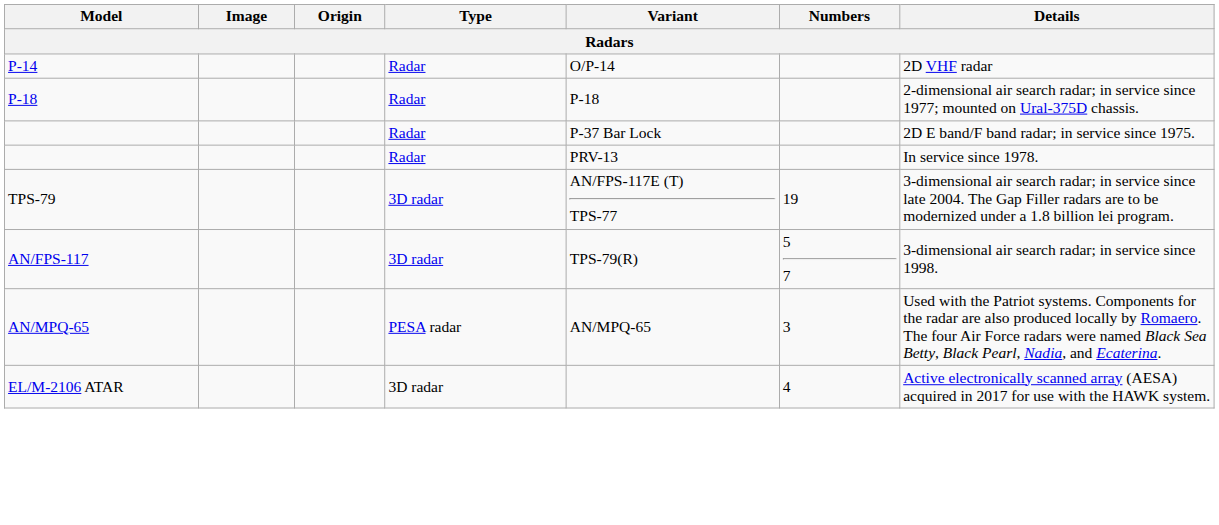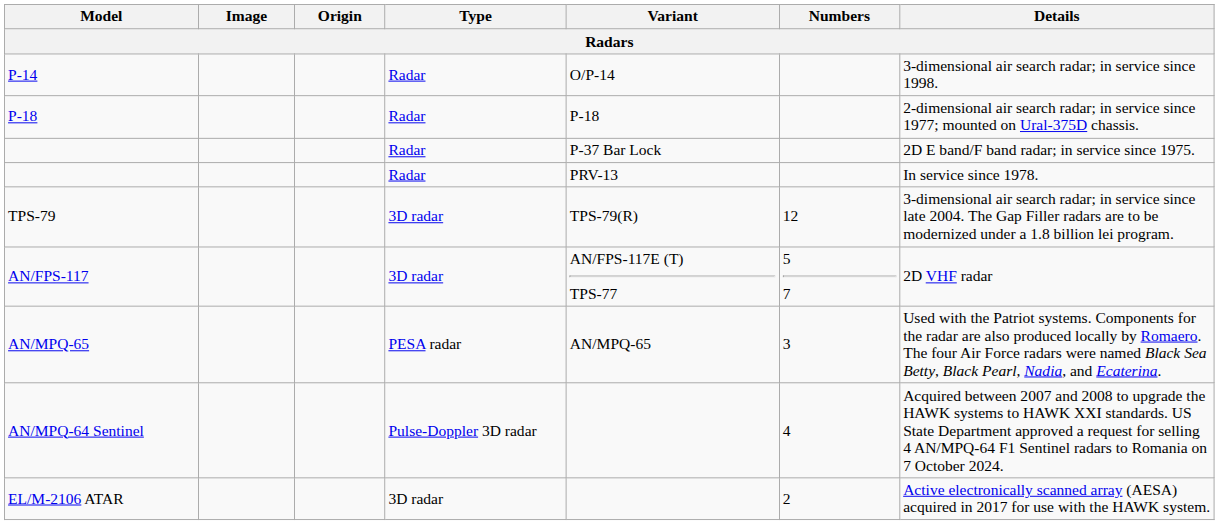 <table class="wikitable">
 <tr>
 <th style="text-align:center; width:16%;">Model</th>
 <th style="text-align:center; width:8%;">Image</th>
 <th style="text-align:center;">Origin</th>
 <th style="text-align:center; width:15%;">Type</th>
 <th style="text-align:center;">Variant</th>
 <th style="text-align:center;">Numbers</th>
 <th style="text-align:center; width:26%;">Details</th>
 </tr>
 <tr>
 <th colspan="7">Radars</th>
 </tr>
 <tr>
 <td><a href='#'>P-14</a></td>
 <td></td>
 <td></td>
 <td><a href='#'>Radar</a></td>
 <td>O/P-14</td>
 <td></td>
-<td>2D <a href='#'>VHF</a> radar</td>
+<td>3-dimensional air search radar; in service since 1998.</td>
 </tr>
 <tr>
 <td><a href='#'>P-18</a></td>
 <td></td>
 <td></td>
 <td><a href='#'>Radar</a></td>
 <td>P-18</td>
 <td></td>
 <td>2-dimensional air search radar; in service since 1977; mounted on <a href='#'>Ural-375D</a> chassis.</td>
 </tr>
 <tr>
 <td></td>
 <td></td>
 <td></td>
 <td><a href='#'>Radar</a></td>
 <td>P-37 Bar Lock</td>
 <td></td>
 <td>2D E band/F band radar; in service since 1975.</td>
 </tr>
 <tr>
 <td></td>
 <td></td>
 <td></td>
 <td><a href='#'>Radar</a></td>
 <td>PRV-13</td>
 <td></td>
 <td>In service since 1978.</td>
 </tr>
 <tr>
 <td>TPS-79</td>
 <td></td>
 <td> <br> </td>
 <td><a href='#'>3D radar</a></td>
-<td>AN/FPS-117E (T) <hr> TPS-77</td>
-<td>19</td>
+<td>TPS-79(R)</td>
+<td>12</td>
 <td>3-dimensional air search radar; in service since late 2004. The Gap Filler radars are to be modernized under a 1.8 billion lei program.</td>
 </tr>
 <tr>
 <td><a href='#'>AN/FPS-117</a></td>
 <td></td>
 <td></td>
 <td><a href='#'>3D radar</a></td>
-<td>TPS-79(R)</td>
+<td>AN/FPS-117E (T) <hr> TPS-77</td>
 <td>5 <hr> 7</td>
-<td>3-dimensional air search radar; in service since 1998.</td>
+<td>2D <a href='#'>VHF</a> radar</td>
 </tr>
 <tr>
 <td><a href='#'>AN/MPQ-65</a></td>
 <td></td>
 <td></td>
 <td><a href='#'>PESA</a> radar</td>
 <td>AN/MPQ-65</td>
 <td>3</td>
 <td>Used with the Patriot systems. Components for the radar are also produced locally by <a href='#'>Romaero</a>. The four Air Force radars were named <em>Black Sea Betty</em>, <em>Black Pearl</em>, <em><a href='#'>Nadia</a></em>, and <em><a href='#'>Ecaterina</a></em>.</td>
 </tr>
 <tr>
+<td><a href='#'>AN/MPQ-64 Sentinel</a></td>
+<td></td>
+<td></td>
+<td><a href='#'>Pulse-Doppler</a> 3D radar</td>
+<td></td>
+<td>4</td>
+<td>Acquired between 2007 and 2008 to upgrade the HAWK systems to HAWK XXI standards. US State Department approved a request for selling 4 AN/MPQ-64 F1 Sentinel radars to Romania on 7 October 2024.</td>
+</tr>
+<tr>
 <td><a href='#'>EL/M-2106</a> ATAR</td>
 <td></td>
 <td></td>
 <td>3D radar</td>
 <td></td>
-<td>4</td>
+<td>2</td>
 <td><a href='#'>Active electronically scanned array</a> (AESA) acquired in 2017 for use with the HAWK system.</td>
 </tr>
 </table>
